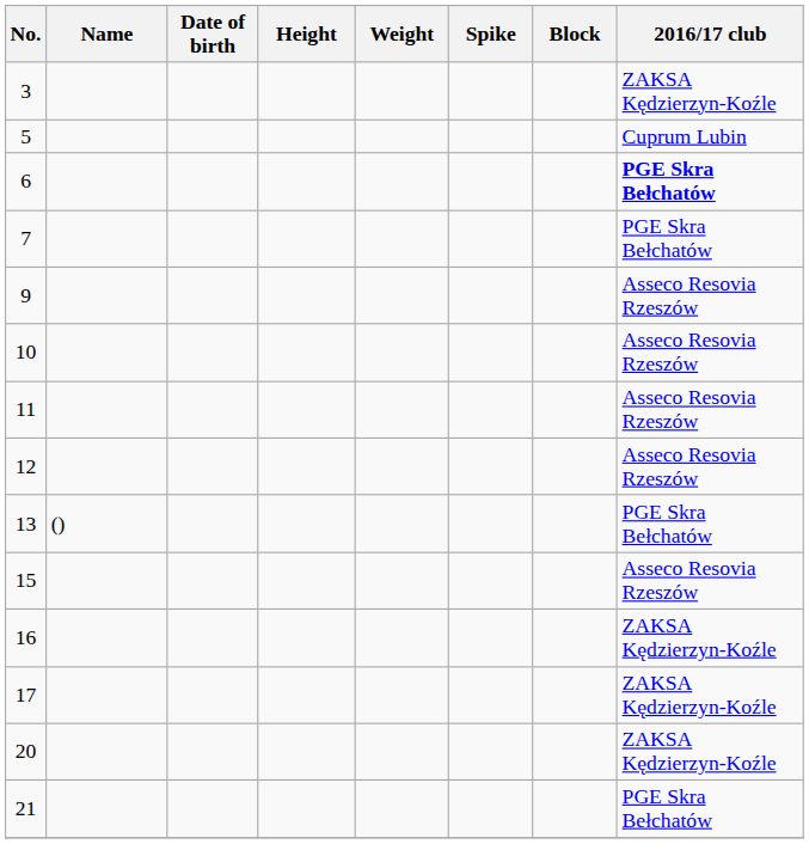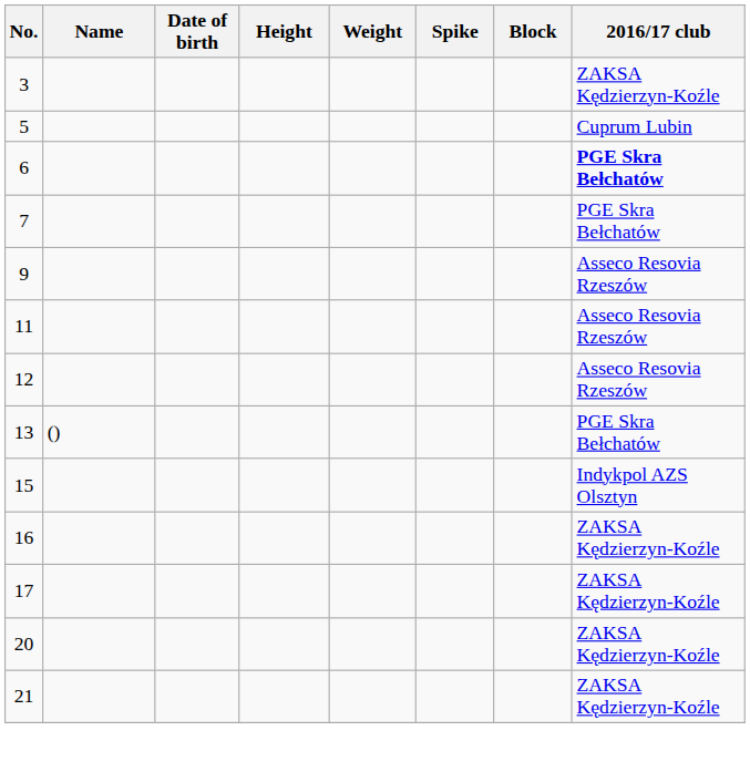 <table class="wikitable sortable" style="font-size:100%; text-align:center;">
 <tr>
 <th>No.</th>
 <th style="width:14em">Name</th>
 <th style="width:9em">Date of birth</th>
 <th style="width:8em">Height</th>
 <th style="width:7em">Weight</th>
 <th style="width:7em">Spike</th>
 <th style="width:7em">Block</th>
 <th style="width:19em">2016/17 club</th>
 </tr>
 <tr>
 <td>3</td>
 <td align=left></td>
 <td align=right></td>
 <td></td>
 <td></td>
 <td></td>
 <td></td>
 <td align=left> <a href='#'>ZAKSA Kędzierzyn-Koźle</a></td>
 </tr>
 <tr>
 <td>5</td>
 <td align=left></td>
 <td align=right></td>
 <td></td>
 <td></td>
 <td></td>
 <td></td>
 <td align=left> <a href='#'>Cuprum Lubin</a></td>
 </tr>
 <tr>
 <td>6</td>
 <td align=left></td>
 <td align=right></td>
 <td></td>
 <td></td>
 <td></td>
 <td></td>
 <td align=left><strong> <a href='#'>PGE Skra Bełchatów</a></strong></td>
 </tr>
 <tr>
 <td>7</td>
 <td align=left></td>
 <td align=right></td>
 <td></td>
 <td></td>
 <td></td>
 <td></td>
 <td align=left> <a href='#'>PGE Skra Bełchatów</a></td>
 </tr>
 <tr>
 <td>9</td>
 <td align=left></td>
 <td align=right></td>
 <td></td>
 <td></td>
 <td></td>
 <td></td>
 <td align=left> <a href='#'>Asseco Resovia Rzeszów</a></td>
 </tr>
 <tr>
-<td>10</td>
-<td align=left></td>
-<td align=right></td>
-<td></td>
-<td></td>
-<td></td>
-<td></td>
-<td align=left> <a href='#'>Asseco Resovia Rzeszów</a></td>
-</tr>
-<tr>
 <td>11</td>
 <td align=left></td>
 <td align=right></td>
 <td></td>
 <td></td>
 <td></td>
 <td></td>
 <td align=left> <a href='#'>Asseco Resovia Rzeszów</a></td>
 </tr>
 <tr>
 <td>12</td>
 <td align=left></td>
 <td align=right></td>
 <td></td>
 <td></td>
 <td></td>
 <td></td>
 <td align=left> <a href='#'>Asseco Resovia Rzeszów</a></td>
 </tr>
 <tr>
 <td>13</td>
 <td align=left> ()</td>
 <td align=right></td>
 <td></td>
 <td></td>
 <td></td>
 <td></td>
 <td align=left> <a href='#'>PGE Skra Bełchatów</a></td>
 </tr>
 <tr>
 <td>15</td>
 <td align=left></td>
 <td align=right></td>
 <td></td>
 <td></td>
 <td></td>
 <td></td>
-<td align=left> <a href='#'>Asseco Resovia Rzeszów</a></td>
+<td align=left> <a href='#'>Indykpol AZS Olsztyn</a></td>
 </tr>
 <tr>
 <td>16</td>
 <td align=left></td>
 <td align=right></td>
 <td></td>
 <td></td>
 <td></td>
 <td></td>
 <td align=left> <a href='#'>ZAKSA Kędzierzyn-Koźle</a></td>
 </tr>
 <tr>
 <td>17</td>
 <td align=left></td>
 <td align=right></td>
 <td></td>
 <td></td>
 <td></td>
 <td></td>
 <td align=left> <a href='#'>ZAKSA Kędzierzyn-Koźle</a></td>
 </tr>
 <tr>
 <td>20</td>
 <td align=left></td>
 <td align=right></td>
 <td></td>
 <td></td>
 <td></td>
 <td></td>
 <td align=left> <a href='#'>ZAKSA Kędzierzyn-Koźle</a></td>
 </tr>
 <tr>
 <td>21</td>
 <td align=left></td>
 <td align=right></td>
 <td></td>
 <td></td>
 <td></td>
 <td></td>
-<td align=left> <a href='#'>PGE Skra Bełchatów</a></td>
+<td align=left> <a href='#'>ZAKSA Kędzierzyn-Koźle</a></td>
 </tr>
 <tr>
 </tr>
 </table>
